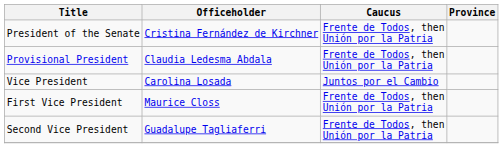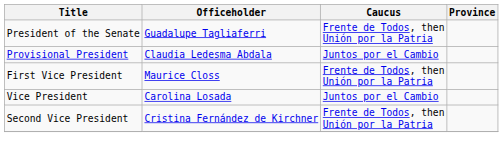 <table class="wikitable">
 <tr>
 <th>Title</th>
 <th>Officeholder</th>
 <th>Caucus</th>
 <th>Province</th>
 </tr>
 <tr>
 <td>President of the Senate</td>
-<td><a href='#'>Cristina Fernández de Kirchner</a></td>
+<td><a href='#'>Guadalupe Tagliaferri</a></td>
 <td><a href='#'>Frente de Todos</a>, then<br><a href='#'>Unión por la Patria</a></td>
 <td></td>
 </tr>
 <tr>
 <td><a href='#'>Provisional President</a></td>
 <td><a href='#'>Claudia Ledesma Abdala</a></td>
+<td><a href='#'>Juntos por el Cambio</a></td>
+<td></td>
+</tr>
+<tr>
+<td>First Vice President</td>
+<td><a href='#'>Maurice Closs</a></td>
 <td><a href='#'>Frente de Todos</a>, then<br><a href='#'>Unión por la Patria</a></td>
 <td></td>
 </tr>
 <tr>
 <td>Vice President</td>
 <td><a href='#'>Carolina Losada</a></td>
 <td><a href='#'>Juntos por el Cambio</a></td>
 <td></td>
 </tr>
 <tr>
-<td>First Vice President</td>
-<td><a href='#'>Maurice Closs</a></td>
-<td><a href='#'>Frente de Todos</a>, then<br><a href='#'>Unión por la Patria</a></td>
-<td></td>
-</tr>
-<tr>
 <td>Second Vice President</td>
-<td><a href='#'>Guadalupe Tagliaferri</a></td>
+<td><a href='#'>Cristina Fernández de Kirchner</a></td>
 <td><a href='#'>Frente de Todos</a>, then<br><a href='#'>Unión por la Patria</a></td>
 <td></td>
 </tr>
 <tr>
 </tr>
 </table>
